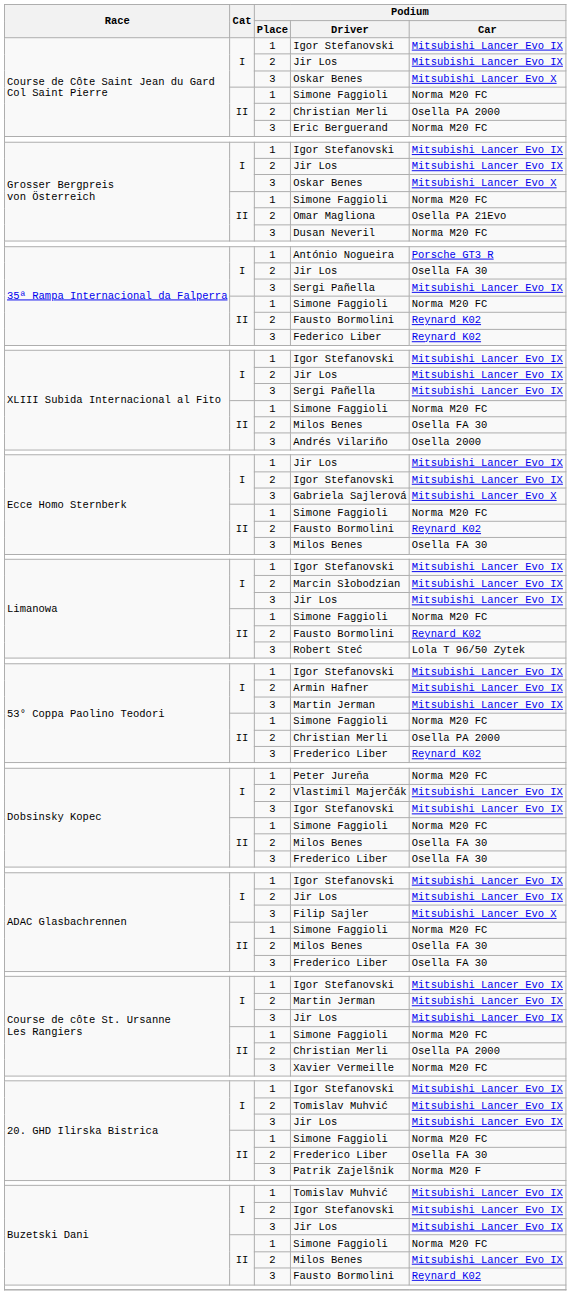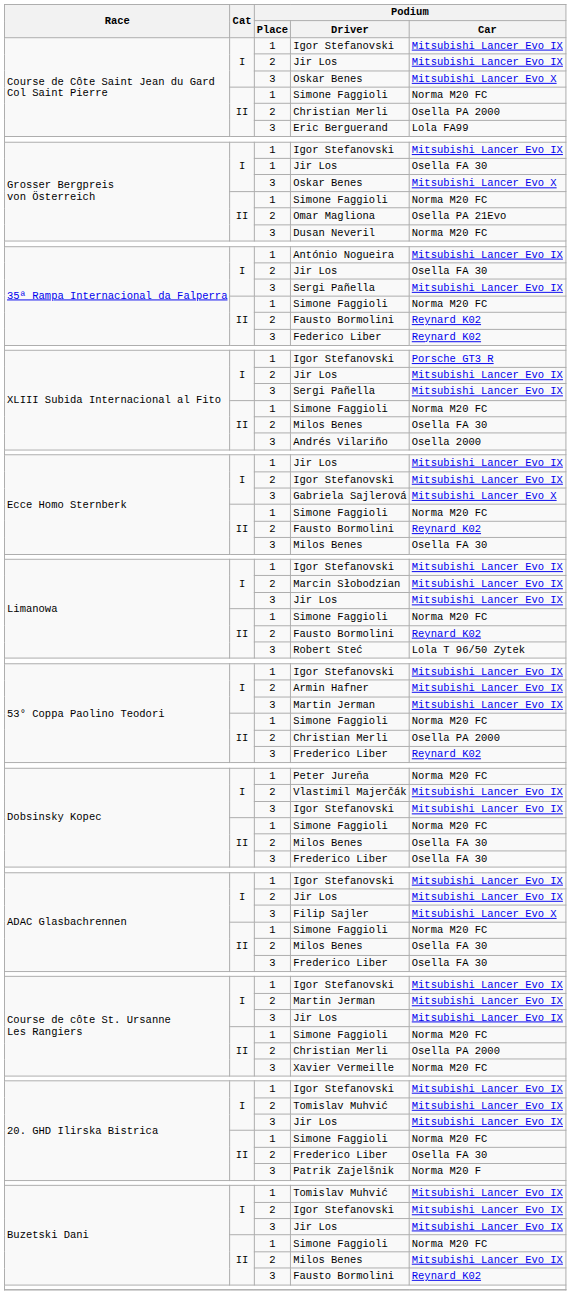 <table class="wikitable" style="font-size:85%;">
 <tr>
 <th rowspan=2>Race</th>
 <th rowspan=2>Cat</th>
 <th colspan=4>Podium</th>
 </tr>
 <tr>
 <th>Place</th>
 <th>Driver</th>
 <th>Car</th>
 </tr>
 <tr>
 <td rowspan=6> Course de Côte Saint Jean du Gard<br>Col Saint Pierre</td>
 <td rowspan=3 align=center>I</td>
 <td align=center>1</td>
 <td> Igor Stefanovski</td>
 <td><a href='#'>Mitsubishi Lancer Evo IX</a></td>
 </tr>
 <tr>
 <td align=center>2</td>
 <td> Jir Los</td>
 <td><a href='#'>Mitsubishi Lancer Evo IX</a></td>
 </tr>
 <tr>
 <td align=center>3</td>
 <td> Oskar Benes</td>
 <td><a href='#'>Mitsubishi Lancer Evo X</a></td>
 </tr>
 <tr>
 <td rowspan=3 align=center>II</td>
 <td align=center>1</td>
 <td> Simone Faggioli</td>
 <td>Norma M20 FC</td>
 </tr>
 <tr>
 <td align=center>2</td>
 <td> Christian Merli</td>
 <td>Osella PA 2000</td>
 </tr>
 <tr>
 <td align=center>3</td>
 <td> Eric Berguerand</td>
-<td>Norma M20 FC</td>
+<td>Lola FA99</td>
 </tr>
 <tr style="background:white;">
 <td colspan="6"></td>
 </tr>
 <tr>
 <td rowspan=6> Grosser Bergpreis<br>von Österreich</td>
 <td rowspan=3 align=center>I</td>
 <td align=center>1</td>
 <td> Igor Stefanovski</td>
 <td><a href='#'>Mitsubishi Lancer Evo IX</a></td>
 </tr>
 <tr>
-<td align=center>2</td>
+<td align=center>1</td>
 <td> Jir Los</td>
-<td><a href='#'>Mitsubishi Lancer Evo IX</a></td>
+<td>Osella FA 30</td>
 </tr>
 <tr>
 <td align=center>3</td>
 <td> Oskar Benes</td>
 <td><a href='#'>Mitsubishi Lancer Evo X</a></td>
 </tr>
 <tr>
 <td rowspan=3 align=center>II</td>
 <td align=center>1</td>
 <td> Simone Faggioli</td>
 <td>Norma M20 FC</td>
 </tr>
 <tr>
 <td align=center>2</td>
 <td> Omar Magliona</td>
 <td>Osella PA 21Evo</td>
 </tr>
 <tr>
 <td align=center>3</td>
 <td> Dusan Neveril</td>
 <td>Norma M20 FC</td>
 </tr>
 <tr style="background:white;">
 <td colspan="6"></td>
 </tr>
 <tr>
 <td rowspan=6> <a href='#'>35ª Rampa Internacional da Falperra</a></td>
 <td rowspan=3 align=center>I</td>
 <td align=center>1</td>
 <td> António Nogueira</td>
-<td><a href='#'>Porsche GT3 R</a></td>
+<td><a href='#'>Mitsubishi Lancer Evo IX</a></td>
 </tr>
 <tr>
 <td align=center>2</td>
 <td> Jir Los</td>
 <td>Osella FA 30</td>
 </tr>
 <tr>
 <td align=center>3</td>
 <td> Sergi Pañella</td>
 <td><a href='#'>Mitsubishi Lancer Evo IX</a></td>
 </tr>
 <tr>
 <td rowspan=3 align=center>II</td>
 <td align=center>1</td>
 <td> Simone Faggioli</td>
 <td>Norma M20 FC</td>
 </tr>
 <tr>
 <td align=center>2</td>
 <td> Fausto Bormolini</td>
 <td><a href='#'>Reynard K02</a></td>
 </tr>
 <tr>
 <td align=center>3</td>
 <td> Federico Liber</td>
 <td><a href='#'>Reynard K02</a></td>
 </tr>
 <tr style="background:white;">
 <td colspan="6"></td>
 </tr>
 <tr>
 <td rowspan=6> XLIII Subida Internacional al Fito</td>
 <td rowspan=3 align=center>I</td>
 <td align=center>1</td>
 <td> Igor Stefanovski</td>
-<td><a href='#'>Mitsubishi Lancer Evo IX</a></td>
+<td><a href='#'>Porsche GT3 R</a></td>
 </tr>
 <tr>
 <td align=center>2</td>
 <td> Jir Los</td>
 <td><a href='#'>Mitsubishi Lancer Evo IX</a></td>
 </tr>
 <tr>
 <td align=center>3</td>
 <td> Sergi Pañella</td>
 <td><a href='#'>Mitsubishi Lancer Evo IX</a></td>
 </tr>
 <tr>
 <td rowspan=3 align=center>II</td>
 <td align=center>1</td>
 <td> Simone Faggioli</td>
 <td>Norma M20 FC</td>
 </tr>
 <tr>
 <td align=center>2</td>
 <td> Milos Benes</td>
 <td>Osella FA 30</td>
 </tr>
 <tr>
 <td align=center>3</td>
 <td> Andrés Vilariño</td>
 <td>Osella 2000</td>
 </tr>
 <tr style="background:white;">
 <td colspan="6"></td>
 </tr>
 <tr>
 <td rowspan=6> Ecce Homo Sternberk</td>
 <td rowspan=3 align=center>I</td>
 <td align=center>1</td>
 <td> Jir Los</td>
 <td><a href='#'>Mitsubishi Lancer Evo IX</a></td>
 </tr>
 <tr>
 <td align=center>2</td>
 <td> Igor Stefanovski</td>
 <td><a href='#'>Mitsubishi Lancer Evo IX</a></td>
 </tr>
 <tr>
 <td align=center>3</td>
 <td> Gabriela Sajlerová</td>
 <td><a href='#'>Mitsubishi Lancer Evo X</a></td>
 </tr>
 <tr>
 <td rowspan=3 align=center>II</td>
 <td align=center>1</td>
 <td> Simone Faggioli</td>
 <td>Norma M20 FC</td>
 </tr>
 <tr>
 <td align=center>2</td>
 <td> Fausto Bormolini</td>
 <td><a href='#'>Reynard K02</a></td>
 </tr>
 <tr>
 <td align=center>3</td>
 <td> Milos Benes</td>
 <td>Osella FA 30</td>
 </tr>
 <tr style="background:white;">
 <td colspan="6"></td>
 </tr>
 <tr>
 <td rowspan=6> Limanowa</td>
 <td rowspan=3 align=center>I</td>
 <td align=center>1</td>
 <td> Igor Stefanovski</td>
 <td><a href='#'>Mitsubishi Lancer Evo IX</a></td>
 </tr>
 <tr>
 <td align=center>2</td>
 <td> Marcin Słobodzian</td>
 <td><a href='#'>Mitsubishi Lancer Evo IX</a></td>
 </tr>
 <tr>
 <td align=center>3</td>
 <td> Jir Los</td>
 <td><a href='#'>Mitsubishi Lancer Evo IX</a></td>
 </tr>
 <tr>
 <td rowspan=3 align=center>II</td>
 <td align=center>1</td>
 <td> Simone Faggioli</td>
 <td>Norma M20 FC</td>
 </tr>
 <tr>
 <td align=center>2</td>
 <td> Fausto Bormolini</td>
 <td><a href='#'>Reynard K02</a></td>
 </tr>
 <tr>
 <td align=center>3</td>
 <td> Robert Steć</td>
 <td>Lola T 96/50 Zytek</td>
 </tr>
 <tr style="background:white;">
 <td colspan="6"></td>
 </tr>
 <tr>
 <td rowspan=6> 53° Coppa Paolino Teodori</td>
 <td rowspan=3 align=center>I</td>
 <td align=center>1</td>
 <td> Igor Stefanovski</td>
 <td><a href='#'>Mitsubishi Lancer Evo IX</a></td>
 </tr>
 <tr>
 <td align=center>2</td>
 <td> Armin Hafner</td>
 <td><a href='#'>Mitsubishi Lancer Evo IX</a></td>
 </tr>
 <tr>
 <td align=center>3</td>
 <td> Martin Jerman</td>
 <td><a href='#'>Mitsubishi Lancer Evo IX</a></td>
 </tr>
 <tr>
 <td rowspan=3 align=center>II</td>
 <td align=center>1</td>
 <td> Simone Faggioli</td>
 <td>Norma M20 FC</td>
 </tr>
 <tr>
 <td align=center>2</td>
 <td> Christian Merli</td>
 <td>Osella PA 2000</td>
 </tr>
 <tr>
 <td align=center>3</td>
 <td> Frederico Liber</td>
 <td><a href='#'>Reynard K02</a></td>
 </tr>
 <tr style="background:white;">
 <td colspan="6"></td>
 </tr>
 <tr>
 <td rowspan=6> Dobsinsky Kopec</td>
 <td rowspan=3 align=center>I</td>
 <td align=center>1</td>
 <td> Peter Jureňa</td>
 <td>Norma M20 FC</td>
 </tr>
 <tr>
 <td align=center>2</td>
 <td> Vlastimil Majerčák</td>
 <td><a href='#'>Mitsubishi Lancer Evo IX</a></td>
 </tr>
 <tr>
 <td align=center>3</td>
 <td> Igor Stefanovski</td>
 <td><a href='#'>Mitsubishi Lancer Evo IX</a></td>
 </tr>
 <tr>
 <td rowspan=3 align=center>II</td>
 <td align=center>1</td>
 <td> Simone Faggioli</td>
 <td>Norma M20 FC</td>
 </tr>
 <tr>
 <td align=center>2</td>
 <td> Milos Benes</td>
 <td>Osella FA 30</td>
 </tr>
 <tr>
 <td align=center>3</td>
 <td> Frederico Liber</td>
 <td>Osella FA 30</td>
 </tr>
 <tr style="background:white;">
 <td colspan="6"></td>
 </tr>
 <tr>
 <td rowspan=6> ADAC Glasbachrennen</td>
 <td rowspan=3 align=center>I</td>
 <td align=center>1</td>
 <td> Igor Stefanovski</td>
 <td><a href='#'>Mitsubishi Lancer Evo IX</a></td>
 </tr>
 <tr>
 <td align=center>2</td>
 <td> Jir Los</td>
 <td><a href='#'>Mitsubishi Lancer Evo IX</a></td>
 </tr>
 <tr>
 <td align=center>3</td>
 <td> Filip Sajler</td>
 <td><a href='#'>Mitsubishi Lancer Evo X</a></td>
 </tr>
 <tr>
 <td rowspan=3 align=center>II</td>
 <td align=center>1</td>
 <td> Simone Faggioli</td>
 <td>Norma M20 FC</td>
 </tr>
 <tr>
 <td align=center>2</td>
 <td> Milos Benes</td>
 <td>Osella FA 30</td>
 </tr>
 <tr>
 <td align=center>3</td>
 <td> Frederico Liber</td>
 <td>Osella FA 30</td>
 </tr>
 <tr style="background:white;">
 <td colspan="6"></td>
 </tr>
 <tr>
 <td rowspan=6> Course de côte St. Ursanne<br>Les Rangiers</td>
 <td rowspan=3 align=center>I</td>
 <td align=center>1</td>
 <td> Igor Stefanovski</td>
 <td><a href='#'>Mitsubishi Lancer Evo IX</a></td>
 </tr>
 <tr>
 <td align=center>2</td>
 <td> Martin Jerman</td>
 <td><a href='#'>Mitsubishi Lancer Evo IX</a></td>
 </tr>
 <tr>
 <td align=center>3</td>
 <td> Jir Los</td>
 <td><a href='#'>Mitsubishi Lancer Evo IX</a></td>
 </tr>
 <tr>
 <td rowspan=3 align=center>II</td>
 <td align=center>1</td>
 <td> Simone Faggioli</td>
 <td>Norma M20 FC</td>
 </tr>
 <tr>
 <td align=center>2</td>
 <td> Christian Merli</td>
 <td>Osella PA 2000</td>
 </tr>
 <tr>
 <td align=center>3</td>
 <td> Xavier Vermeille</td>
 <td>Norma M20 FC</td>
 </tr>
 <tr style="background:white;">
 <td colspan="6"></td>
 </tr>
 <tr>
 <td rowspan=6> 20. GHD Ilirska Bistrica</td>
 <td rowspan=3 align=center>I</td>
 <td align=center>1</td>
 <td> Igor Stefanovski</td>
 <td><a href='#'>Mitsubishi Lancer Evo IX</a></td>
 </tr>
 <tr>
 <td align=center>2</td>
 <td> Tomislav Muhvić</td>
 <td><a href='#'>Mitsubishi Lancer Evo IX</a></td>
 </tr>
 <tr>
 <td align=center>3</td>
 <td> Jir Los</td>
 <td><a href='#'>Mitsubishi Lancer Evo IX</a></td>
 </tr>
 <tr>
 <td rowspan=3 align=center>II</td>
 <td align=center>1</td>
 <td> Simone Faggioli</td>
 <td>Norma M20 FC</td>
 </tr>
 <tr>
 <td align=center>2</td>
 <td> Frederico Liber</td>
 <td>Osella FA 30</td>
 </tr>
 <tr>
 <td align=center>3</td>
 <td> Patrik Zajelšnik</td>
 <td>Norma M20 F</td>
 </tr>
 <tr style="background:white;">
 <td colspan="6"></td>
 </tr>
 <tr>
 <td rowspan=6> Buzetski Dani</td>
 <td rowspan=3 align=center>I</td>
 <td align=center>1</td>
 <td> Tomislav Muhvić</td>
 <td><a href='#'>Mitsubishi Lancer Evo IX</a></td>
 </tr>
 <tr>
 <td align=center>2</td>
 <td> Igor Stefanovski</td>
 <td><a href='#'>Mitsubishi Lancer Evo IX</a></td>
 </tr>
 <tr>
 <td align=center>3</td>
 <td> Jir Los</td>
 <td><a href='#'>Mitsubishi Lancer Evo IX</a></td>
 </tr>
 <tr>
 <td rowspan=3 align=center>II</td>
 <td align=center>1</td>
 <td> Simone Faggioli</td>
 <td>Norma M20 FC</td>
 </tr>
 <tr>
 <td align=center>2</td>
 <td> Milos Benes</td>
 <td><a href='#'>Mitsubishi Lancer Evo IX</a></td>
 </tr>
 <tr>
 <td align=center>3</td>
 <td> Fausto Bormolini</td>
 <td><a href='#'>Reynard K02</a></td>
 </tr>
 <tr style="background:white;">
 <td colspan="6"></td>
 </tr>
 <tr>
 </tr>
 </table>
